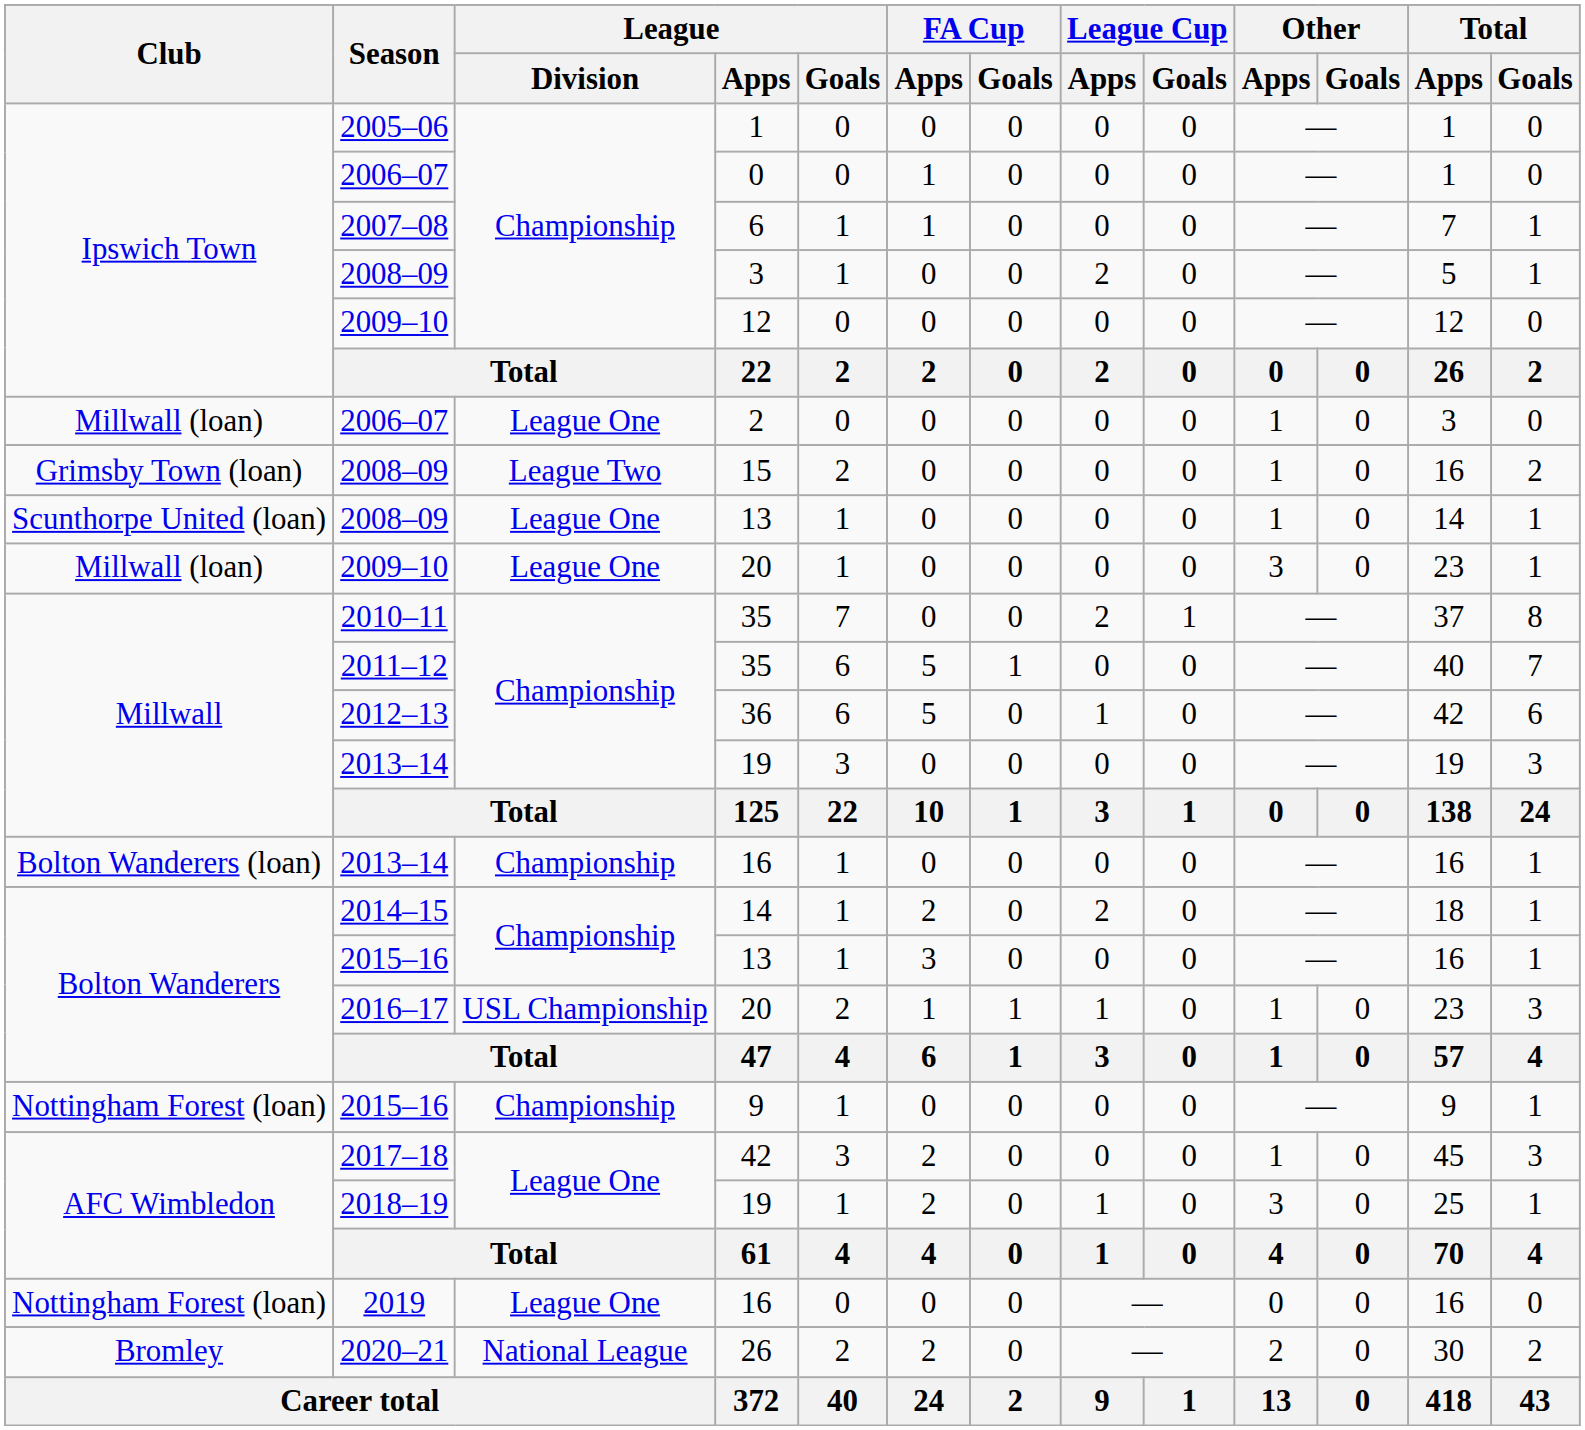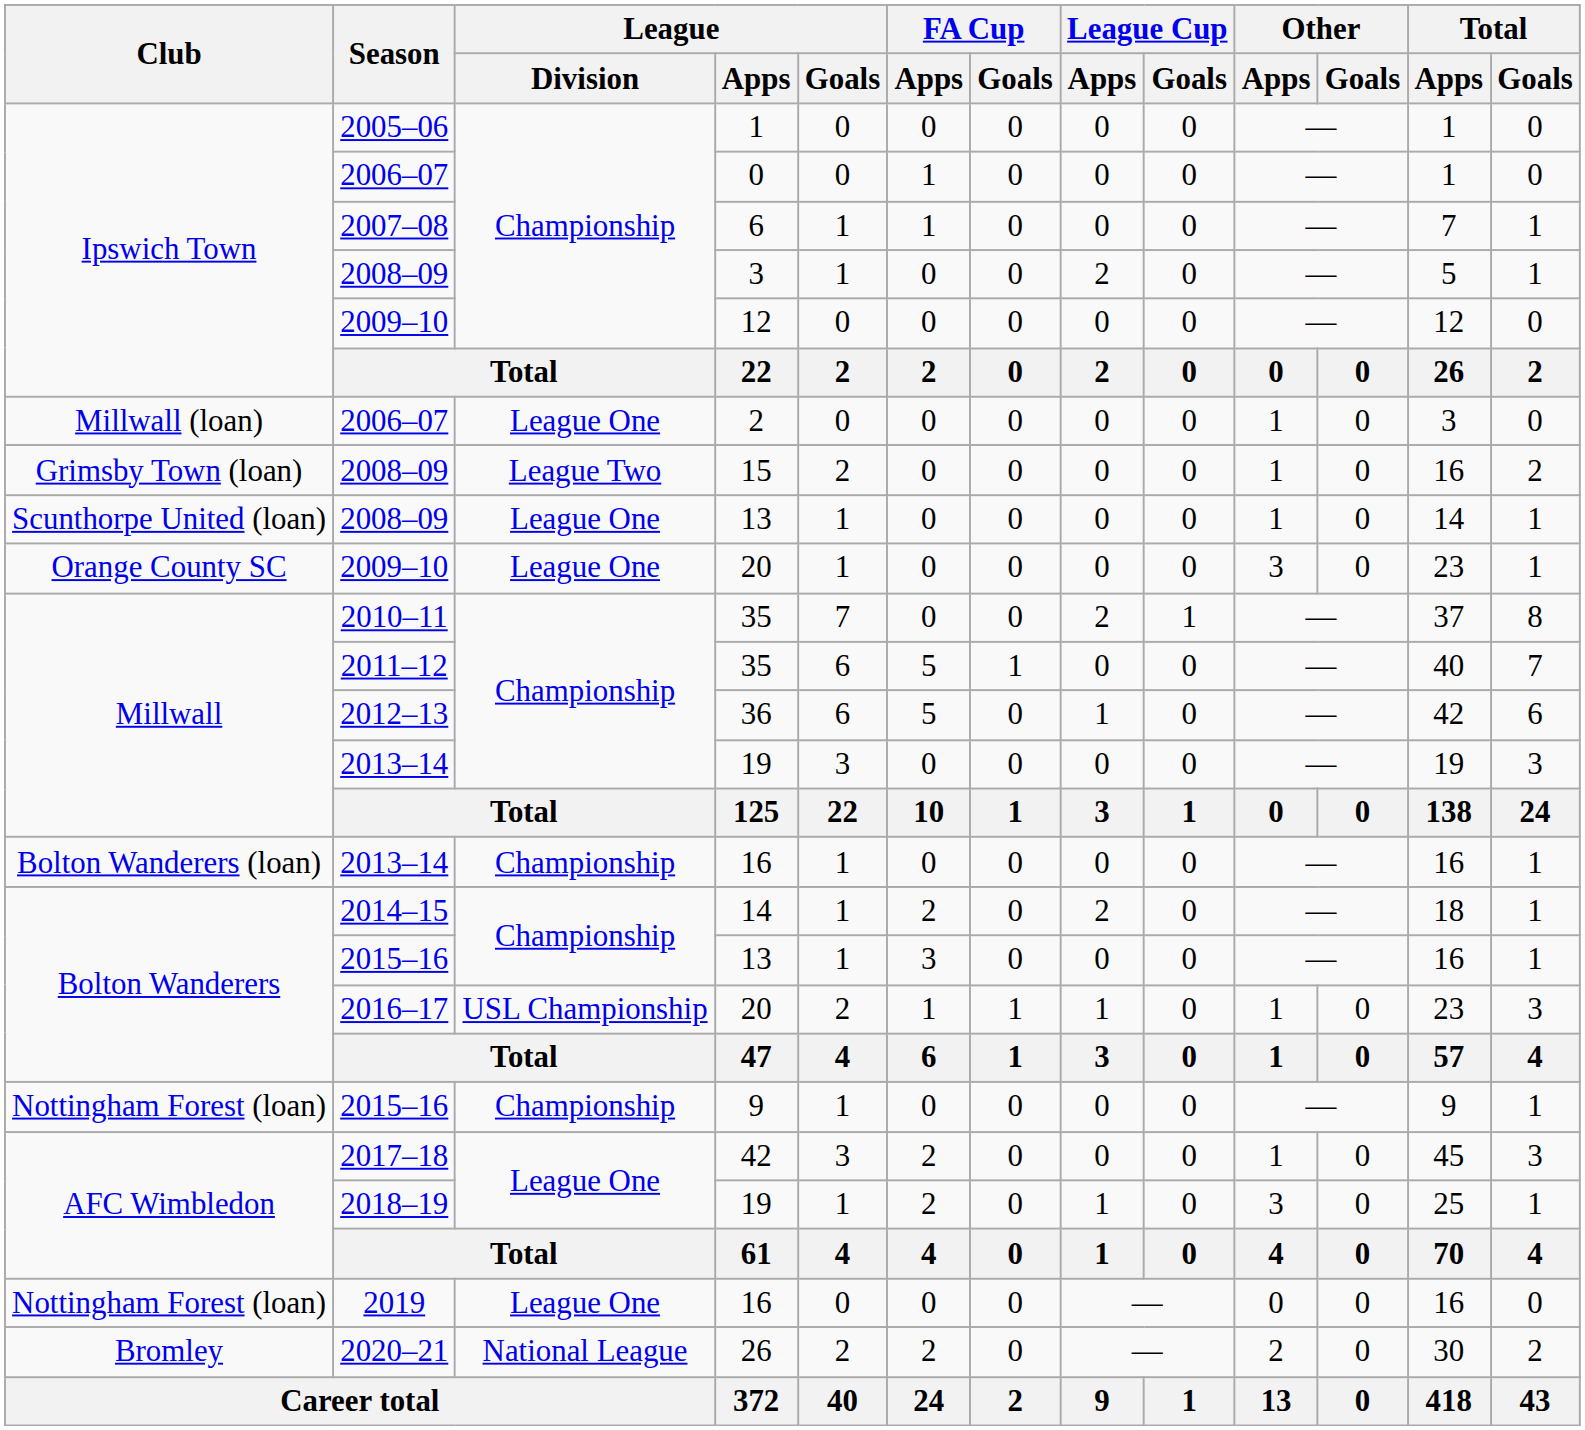 <table class="wikitable" style="text-align:center">
 <tr>
 <th rowspan="2">Club</th>
 <th rowspan="2">Season</th>
 <th colspan="3">League</th>
 <th colspan="2"><a href='#'>FA Cup</a></th>
 <th colspan="2"><a href='#'>League Cup</a></th>
 <th colspan="2">Other</th>
 <th colspan="2">Total</th>
 </tr>
 <tr>
 <th>Division</th>
 <th>Apps</th>
 <th>Goals</th>
 <th>Apps</th>
 <th>Goals</th>
 <th>Apps</th>
 <th>Goals</th>
 <th>Apps</th>
 <th>Goals</th>
 <th>Apps</th>
 <th>Goals</th>
 </tr>
 <tr>
 <td rowspan="6"><a href='#'>Ipswich Town</a></td>
 <td><a href='#'>2005–06</a></td>
 <td rowspan="5"><a href='#'>Championship</a></td>
 <td>1</td>
 <td>0</td>
 <td>0</td>
 <td>0</td>
 <td>0</td>
 <td>0</td>
 <td colspan="2">—</td>
 <td>1</td>
 <td>0</td>
 </tr>
 <tr>
 <td><a href='#'>2006–07</a></td>
 <td>0</td>
 <td>0</td>
 <td>1</td>
 <td>0</td>
 <td>0</td>
 <td>0</td>
 <td colspan="2">—</td>
 <td>1</td>
 <td>0</td>
 </tr>
 <tr>
 <td><a href='#'>2007–08</a></td>
 <td>6</td>
 <td>1</td>
 <td>1</td>
 <td>0</td>
 <td>0</td>
 <td>0</td>
 <td colspan="2">—</td>
 <td>7</td>
 <td>1</td>
 </tr>
 <tr>
 <td><a href='#'>2008–09</a></td>
 <td>3</td>
 <td>1</td>
 <td>0</td>
 <td>0</td>
 <td>2</td>
 <td>0</td>
 <td colspan="2">—</td>
 <td>5</td>
 <td>1</td>
 </tr>
 <tr>
 <td><a href='#'>2009–10</a></td>
 <td>12</td>
 <td>0</td>
 <td>0</td>
 <td>0</td>
 <td>0</td>
 <td>0</td>
 <td colspan="2">—</td>
 <td>12</td>
 <td>0</td>
 </tr>
 <tr>
 <th colspan="2">Total</th>
 <th>22</th>
 <th>2</th>
 <th>2</th>
 <th>0</th>
 <th>2</th>
 <th>0</th>
 <th>0</th>
 <th>0</th>
 <th>26</th>
 <th>2</th>
 </tr>
 <tr>
 <td><a href='#'>Millwall</a> (loan)</td>
 <td><a href='#'>2006–07</a></td>
 <td><a href='#'>League One</a></td>
 <td>2</td>
 <td>0</td>
 <td>0</td>
 <td>0</td>
 <td>0</td>
 <td>0</td>
 <td>1</td>
 <td>0</td>
 <td>3</td>
 <td>0</td>
 </tr>
 <tr>
 <td><a href='#'>Grimsby Town</a> (loan)</td>
 <td><a href='#'>2008–09</a></td>
 <td><a href='#'>League Two</a></td>
 <td>15</td>
 <td>2</td>
 <td>0</td>
 <td>0</td>
 <td>0</td>
 <td>0</td>
 <td>1</td>
 <td>0</td>
 <td>16</td>
 <td>2</td>
 </tr>
 <tr>
 <td><a href='#'>Scunthorpe United</a> (loan)</td>
 <td><a href='#'>2008–09</a></td>
 <td><a href='#'>League One</a></td>
 <td>13</td>
 <td>1</td>
 <td>0</td>
 <td>0</td>
 <td>0</td>
 <td>0</td>
 <td>1</td>
 <td>0</td>
 <td>14</td>
 <td>1</td>
 </tr>
 <tr>
-<td><a href='#'>Millwall</a> (loan)</td>
+<td><a href='#'>Orange County SC</a></td>
 <td><a href='#'>2009–10</a></td>
 <td><a href='#'>League One</a></td>
 <td>20</td>
 <td>1</td>
 <td>0</td>
 <td>0</td>
 <td>0</td>
 <td>0</td>
 <td>3</td>
 <td>0</td>
 <td>23</td>
 <td>1</td>
 </tr>
 <tr>
 <td rowspan="5"><a href='#'>Millwall</a></td>
 <td><a href='#'>2010–11</a></td>
 <td rowspan="4"><a href='#'>Championship</a></td>
 <td>35</td>
 <td>7</td>
 <td>0</td>
 <td>0</td>
 <td>2</td>
 <td>1</td>
 <td colspan="2">—</td>
 <td>37</td>
 <td>8</td>
 </tr>
 <tr>
 <td><a href='#'>2011–12</a></td>
 <td>35</td>
 <td>6</td>
 <td>5</td>
 <td>1</td>
 <td>0</td>
 <td>0</td>
 <td colspan="2">—</td>
 <td>40</td>
 <td>7</td>
 </tr>
 <tr>
 <td><a href='#'>2012–13</a></td>
 <td>36</td>
 <td>6</td>
 <td>5</td>
 <td>0</td>
 <td>1</td>
 <td>0</td>
 <td colspan="2">—</td>
 <td>42</td>
 <td>6</td>
 </tr>
 <tr>
 <td><a href='#'>2013–14</a></td>
 <td>19</td>
 <td>3</td>
 <td>0</td>
 <td>0</td>
 <td>0</td>
 <td>0</td>
 <td colspan="2">—</td>
 <td>19</td>
 <td>3</td>
 </tr>
 <tr>
 <th colspan="2">Total</th>
 <th>125</th>
 <th>22</th>
 <th>10</th>
 <th>1</th>
 <th>3</th>
 <th>1</th>
 <th>0</th>
 <th>0</th>
 <th>138</th>
 <th>24</th>
 </tr>
 <tr>
 <td><a href='#'>Bolton Wanderers</a> (loan)</td>
 <td><a href='#'>2013–14</a></td>
 <td><a href='#'>Championship</a></td>
 <td>16</td>
 <td>1</td>
 <td>0</td>
 <td>0</td>
 <td>0</td>
 <td>0</td>
 <td colspan="2">—</td>
 <td>16</td>
 <td>1</td>
 </tr>
 <tr>
 <td rowspan="4"><a href='#'>Bolton Wanderers</a></td>
 <td><a href='#'>2014–15</a></td>
 <td rowspan="2"><a href='#'>Championship</a></td>
 <td>14</td>
 <td>1</td>
 <td>2</td>
 <td>0</td>
 <td>2</td>
 <td>0</td>
 <td colspan="2">—</td>
 <td>18</td>
 <td>1</td>
 </tr>
 <tr>
 <td><a href='#'>2015–16</a></td>
 <td>13</td>
 <td>1</td>
 <td>3</td>
 <td>0</td>
 <td>0</td>
 <td>0</td>
 <td colspan="2">—</td>
 <td>16</td>
 <td>1</td>
 </tr>
 <tr>
 <td><a href='#'>2016–17</a></td>
 <td><a href='#'>USL Championship</a></td>
 <td>20</td>
 <td>2</td>
 <td>1</td>
 <td>1</td>
 <td>1</td>
 <td>0</td>
 <td>1</td>
 <td>0</td>
 <td>23</td>
 <td>3</td>
 </tr>
 <tr>
 <th colspan="2">Total</th>
 <th>47</th>
 <th>4</th>
 <th>6</th>
 <th>1</th>
 <th>3</th>
 <th>0</th>
 <th>1</th>
 <th>0</th>
 <th>57</th>
 <th>4</th>
 </tr>
 <tr>
 <td><a href='#'>Nottingham Forest</a> (loan)</td>
 <td><a href='#'>2015–16</a></td>
 <td><a href='#'>Championship</a></td>
 <td>9</td>
 <td>1</td>
 <td>0</td>
 <td>0</td>
 <td>0</td>
 <td>0</td>
 <td colspan="2">—</td>
 <td>9</td>
 <td>1</td>
 </tr>
 <tr>
 <td rowspan="3"><a href='#'>AFC Wimbledon</a></td>
 <td><a href='#'>2017–18</a></td>
 <td rowspan="2"><a href='#'>League One</a></td>
 <td>42</td>
 <td>3</td>
 <td>2</td>
 <td>0</td>
 <td>0</td>
 <td>0</td>
 <td>1</td>
 <td>0</td>
 <td>45</td>
 <td>3</td>
 </tr>
 <tr>
 <td><a href='#'>2018–19</a></td>
 <td>19</td>
 <td>1</td>
 <td>2</td>
 <td>0</td>
 <td>1</td>
 <td>0</td>
 <td>3</td>
 <td>0</td>
 <td>25</td>
 <td>1</td>
 </tr>
 <tr>
 <th colspan="2">Total</th>
 <th>61</th>
 <th>4</th>
 <th>4</th>
 <th>0</th>
 <th>1</th>
 <th>0</th>
 <th>4</th>
 <th>0</th>
 <th>70</th>
 <th>4</th>
 </tr>
 <tr>
 <td><a href='#'>Nottingham Forest</a> (loan)</td>
 <td><a href='#'>2019</a></td>
 <td><a href='#'>League One</a></td>
 <td>16</td>
 <td>0</td>
 <td>0</td>
 <td>0</td>
 <td colspan="2">—</td>
 <td>0</td>
 <td>0</td>
 <td>16</td>
 <td>0</td>
 </tr>
 <tr>
 <td><a href='#'>Bromley</a></td>
 <td><a href='#'>2020–21</a></td>
 <td><a href='#'>National League</a></td>
 <td>26</td>
 <td>2</td>
 <td>2</td>
 <td>0</td>
 <td colspan="2">—</td>
 <td>2</td>
 <td>0</td>
 <td>30</td>
 <td>2</td>
 </tr>
 <tr>
 <th colspan="3">Career total</th>
 <th>372</th>
 <th>40</th>
 <th>24</th>
 <th>2</th>
 <th>9</th>
 <th>1</th>
 <th>13</th>
 <th>0</th>
 <th>418</th>
 <th>43</th>
 </tr>
 </table>
